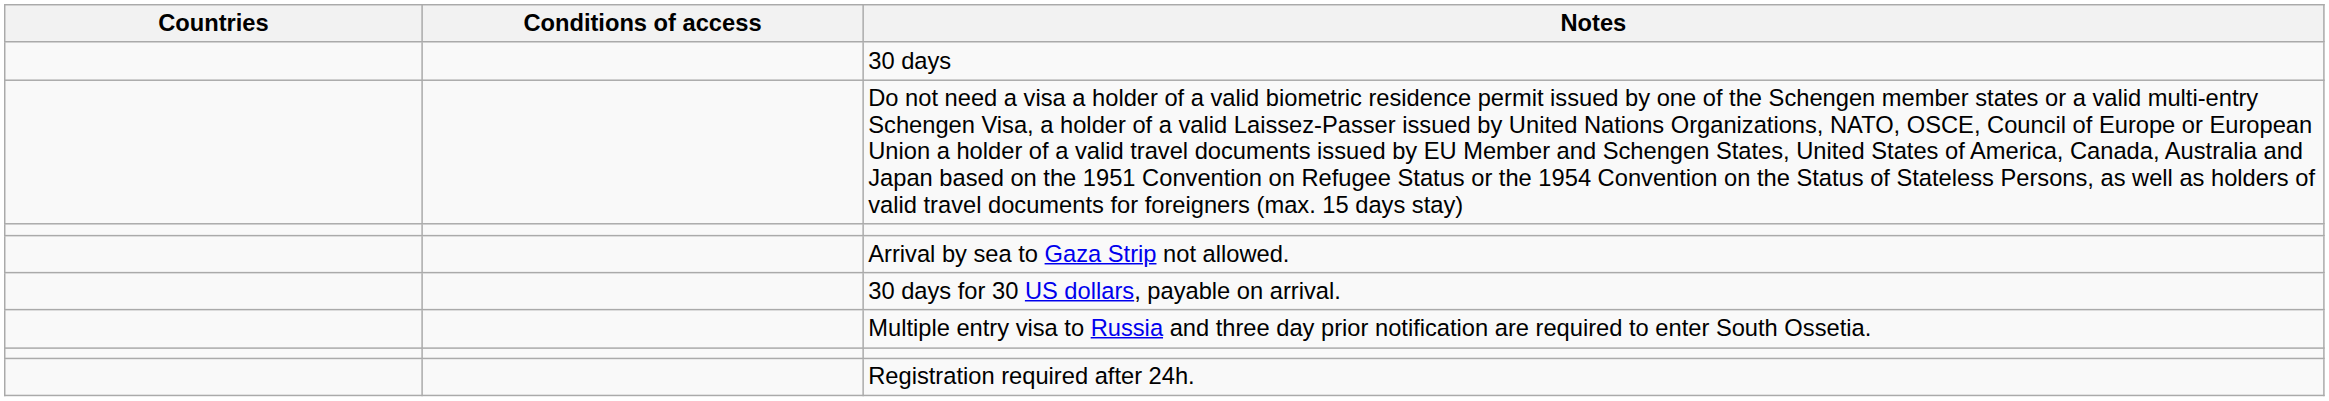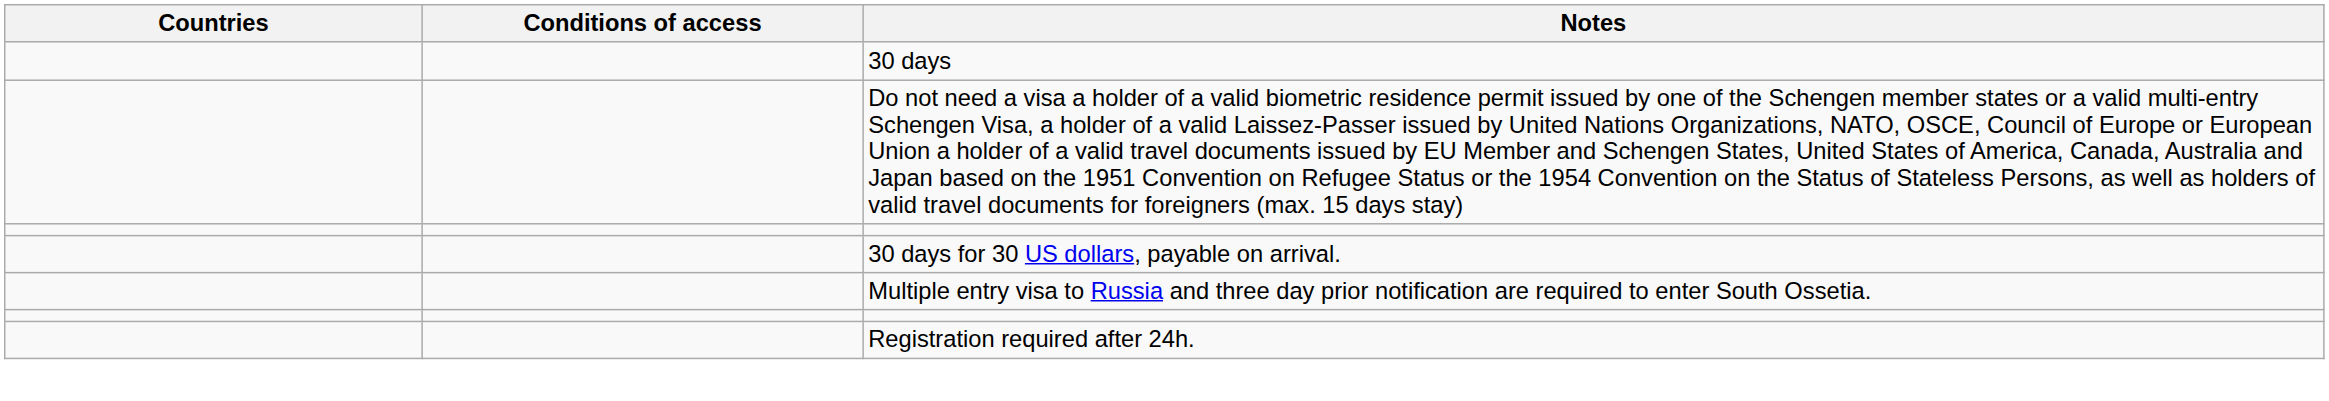 <table class="wikitable" style="text-align: left; table-layout: fixed;">
 <tr>
 <th style="width:18%;">Countries</th>
 <th style="width:19%;">Conditions of access</th>
 <th>Notes</th>
 </tr>
 <tr>
 <td style="text-align: left;"></td>
 <td></td>
 <td>30 days</td>
 </tr>
 <tr>
 <td style="text-align: left;"></td>
 <td></td>
 <td>Do not need a visa a holder of a valid biometric residence permit issued by one of the Schengen member states or a valid multi-entry Schengen Visa, a holder of a valid Laissez-Passer issued by United Nations Organizations, NATO, OSCE, Council of Europe or European Union a holder of a valid travel documents issued by EU Member and Schengen States, United States of America, Canada, Australia and Japan based on the 1951 Convention on Refugee Status or the 1954 Convention on the Status of Stateless Persons, as well as holders of valid travel documents for foreigners (max. 15 days stay)</td>
 </tr>
 <tr>
 <td style="text-align: left;"></td>
 <td></td>
 <td></td>
 </tr>
 <tr>
 <td style="text-align: left;"></td>
 <td></td>
-<td>Arrival by sea to <a href='#'>Gaza Strip</a> not allowed.</td>
-</tr>
-<tr>
-<td style="text-align: left;"></td>
-<td></td>
 <td>30 days for 30 <a href='#'>US dollars</a>, payable on arrival.</td>
 </tr>
 <tr>
 <td style="text-align: left;"></td>
 <td></td>
 <td>Multiple entry visa to <a href='#'>Russia</a> and three day prior notification are required to enter South Ossetia.</td>
 </tr>
 <tr>
 <td style="text-align: left;"></td>
 <td></td>
 <td></td>
 </tr>
 <tr>
 <td style="text-align: left;"></td>
 <td></td>
 <td>Registration required after 24h.</td>
 </tr>
 </table>
